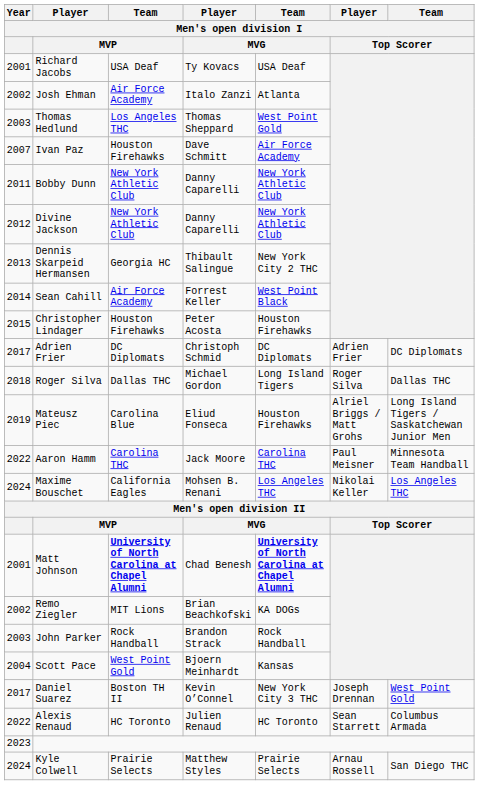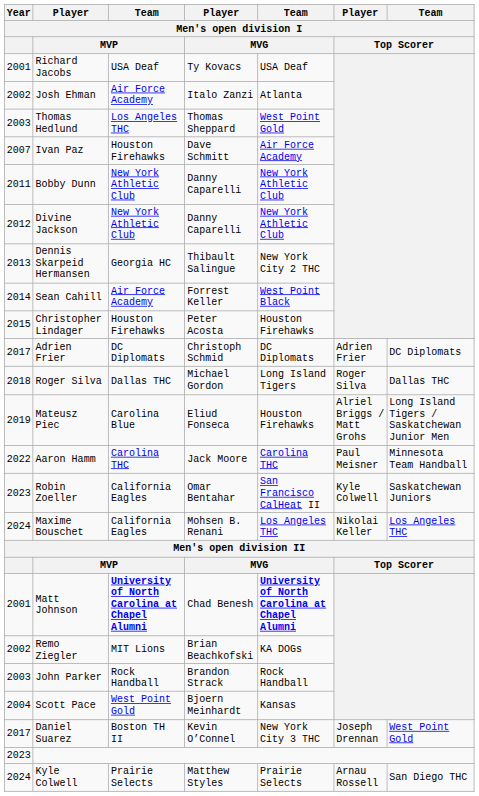 <table class="wikitable">
 <tr>
 <th>Year</th>
 <th>Player</th>
 <th>Team</th>
 <th>Player</th>
 <th>Team</th>
 <th>Player</th>
 <th>Team</th>
 </tr>
 <tr>
 <th colspan="7">Men's open division I</th>
 </tr>
 <tr>
 <th></th>
 <th colspan="2">MVP</th>
 <th colspan="2">MVG</th>
 <th colspan="2">Top Scorer</th>
 </tr>
 <tr>
 <td>2001</td>
 <td>Richard Jacobs</td>
 <td>USA Deaf</td>
 <td>Ty Kovacs</td>
 <td>USA Deaf</td>
 <th colspan="2" rowspan="9"></th>
 </tr>
 <tr>
 <td>2002</td>
 <td>Josh Ehman</td>
 <td><a href='#'>Air Force Academy</a></td>
 <td>Italo Zanzi</td>
 <td>Atlanta</td>
 </tr>
 <tr>
 <td>2003</td>
 <td>Thomas Hedlund</td>
 <td><a href='#'>Los Angeles THC</a></td>
 <td>Thomas Sheppard</td>
 <td><a href='#'>West Point Gold</a></td>
 </tr>
 <tr>
 <td>2007</td>
 <td>Ivan Paz</td>
 <td>Houston Firehawks</td>
 <td>Dave Schmitt</td>
 <td><a href='#'>Air Force Academy</a></td>
 </tr>
 <tr>
 <td>2011</td>
 <td>Bobby Dunn</td>
 <td><a href='#'>New York Athletic Club</a></td>
 <td>Danny Caparelli</td>
 <td><a href='#'>New York Athletic Club</a></td>
 </tr>
 <tr>
 <td>2012</td>
 <td>Divine Jackson</td>
 <td><a href='#'>New York Athletic Club</a></td>
 <td>Danny Caparelli</td>
 <td><a href='#'>New York Athletic Club</a></td>
 </tr>
 <tr>
 <td>2013</td>
 <td>Dennis Skarpeid Hermansen</td>
 <td>Georgia HC</td>
 <td>Thibault Salingue</td>
 <td>New York City 2 THC</td>
 </tr>
 <tr>
 <td>2014</td>
 <td>Sean Cahill</td>
 <td><a href='#'>Air Force Academy</a></td>
 <td>Forrest Keller</td>
 <td><a href='#'>West Point Black</a></td>
 </tr>
 <tr>
 <td>2015</td>
 <td>Christopher Lindager</td>
 <td>Houston Firehawks</td>
 <td>Peter Acosta</td>
 <td>Houston Firehawks</td>
 </tr>
 <tr>
 <td>2017</td>
 <td>Adrien Frier</td>
 <td>DC Diplomats</td>
 <td>Christoph Schmid</td>
 <td>DC Diplomats</td>
 <td>Adrien Frier</td>
 <td>DC Diplomats</td>
 </tr>
 <tr>
 <td>2018</td>
 <td>Roger Silva</td>
 <td>Dallas THC</td>
 <td>Michael Gordon</td>
 <td>Long Island Tigers</td>
 <td>Roger Silva</td>
 <td>Dallas THC</td>
 </tr>
 <tr>
 <td>2019</td>
 <td>Mateusz Piec</td>
 <td>Carolina Blue</td>
 <td>Eliud Fonseca</td>
 <td>Houston Firehawks</td>
 <td>Alriel Briggs / Matt Grohs</td>
 <td>Long Island Tigers / Saskatchewan Junior Men</td>
 </tr>
 <tr>
 <td>2022</td>
 <td>Aaron Hamm</td>
 <td><a href='#'>Carolina THC</a></td>
 <td>Jack Moore</td>
 <td><a href='#'>Carolina THC</a></td>
 <td>Paul Meisner</td>
 <td>Minnesota Team Handball</td>
 </tr>
 <tr>
+<td>2023</td>
+<td>Robin Zoeller</td>
+<td>California Eagles</td>
+<td>Omar Bentahar</td>
+<td><a href='#'>San Francisco CalHeat</a> II</td>
+<td>Kyle Colwell</td>
+<td>Saskatchewan Juniors</td>
+</tr>
+<tr>
 <td>2024</td>
 <td>Maxime Bouschet</td>
 <td>California Eagles</td>
 <td>Mohsen B. Renani</td>
 <td><a href='#'>Los Angeles THC</a></td>
 <td>Nikolai Keller</td>
 <td><a href='#'>Los Angeles THC</a></td>
 </tr>
 <tr>
 <th colspan="7" align="center">Men's open division II</th>
 </tr>
 <tr>
 <th></th>
 <th colspan="2">MVP</th>
 <th colspan="2">MVG</th>
 <th colspan="2">Top Scorer</th>
 </tr>
 <tr>
 <td>2001</td>
 <td>Matt Johnson</td>
 <td><strong><a href='#'>University of North Carolina at Chapel Alumni</a></strong></td>
 <td>Chad Benesh</td>
 <td><strong><a href='#'>University of North Carolina at Chapel Alumni</a></strong></td>
 <th colspan="2" rowspan="4"></th>
 </tr>
 <tr>
 <td>2002</td>
 <td>Remo Ziegler</td>
 <td>MIT Lions</td>
 <td>Brian Beachkofski</td>
 <td>KA DOGs</td>
 </tr>
 <tr>
 <td>2003</td>
 <td>John Parker</td>
 <td>Rock Handball</td>
 <td>Brandon Strack</td>
 <td>Rock Handball</td>
 </tr>
 <tr>
 <td>2004</td>
 <td>Scott Pace</td>
 <td><a href='#'>West Point Gold</a></td>
 <td>Bjoern Meinhardt</td>
 <td>Kansas</td>
 </tr>
 <tr>
 <td>2017</td>
 <td>Daniel Suarez</td>
 <td>Boston TH II</td>
 <td>Kevin O’Connel</td>
 <td>New York City 3 THC</td>
 <td>Joseph Drennan</td>
 <td><a href='#'>West Point Gold</a></td>
 </tr>
 <tr>
-<td align="center">2022</td>
-<td>Alexis Renaud</td>
-<td>HC Toronto</td>
-<td>Julien Renaud</td>
-<td>HC Toronto</td>
-<td>Sean Starrett</td>
-<td>Columbus Armada</td>
-</tr>
-<tr>
 <td>2023</td>
 </tr>
 <tr>
 <td>2024</td>
 <td>Kyle Colwell</td>
 <td>Prairie Selects</td>
 <td>Matthew Styles</td>
 <td>Prairie Selects</td>
 <td>Arnau Rossell</td>
 <td>San Diego THC</td>
 </tr>
 </table>
